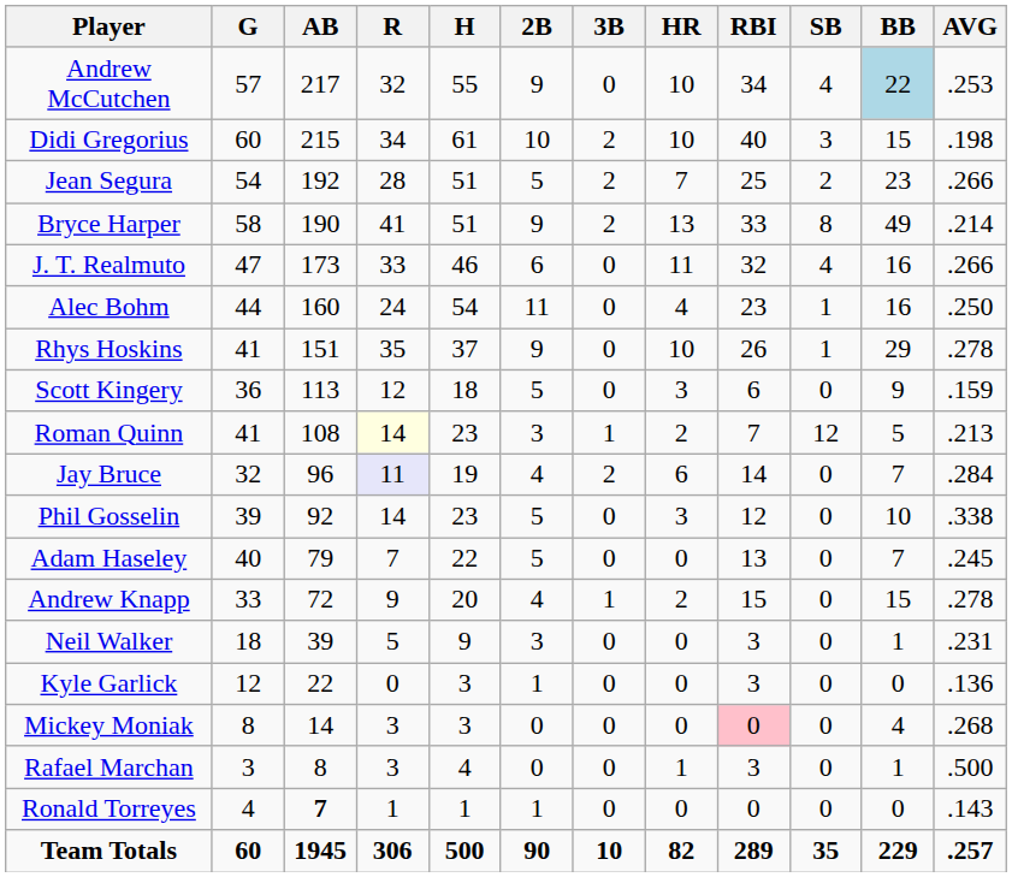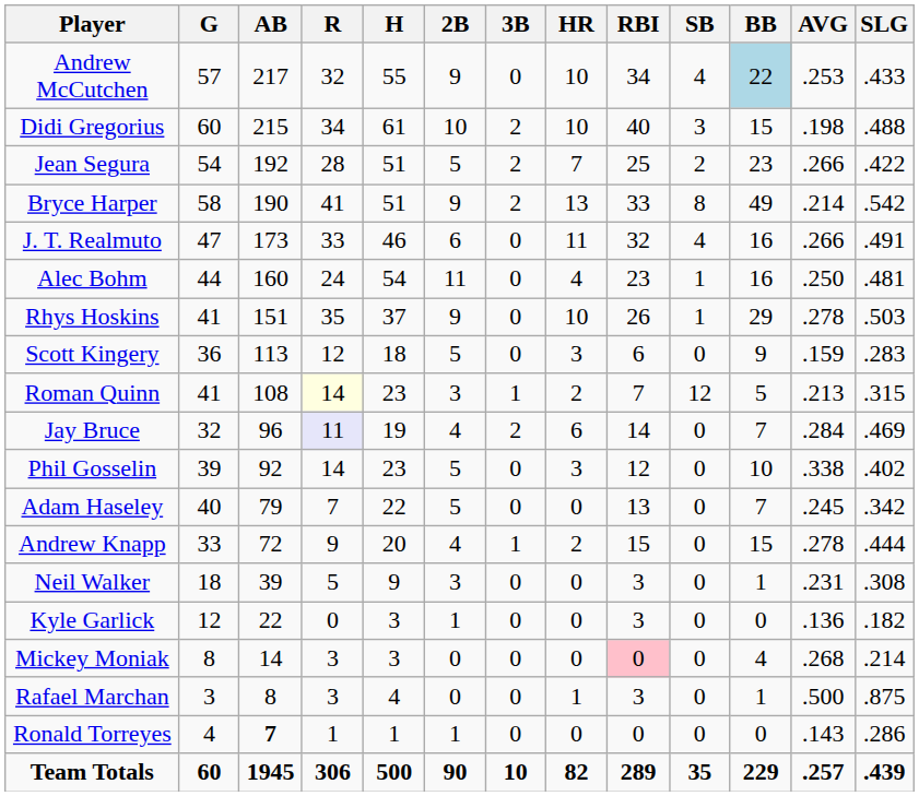 <table class=wikitable style="text-align:center">
 <tr>
 <th bgcolor=#DDDDFF; width="20%">Player</th>
 <th bgcolor=#DDDDFF; width="7%">G</th>
 <th bgcolor=#DDDDFF; width="7%">AB</th>
 <th bgcolor=#DDDDFF; width="7%">R</th>
 <th bgcolor=#DDDDFF; width="7%">H</th>
 <th bgcolor=#DDDDFF; width="7%">2B</th>
 <th bgcolor=#DDDDFF; width="7%">3B</th>
 <th bgcolor=#DDDDFF; width="7%">HR</th>
 <th bgcolor=#DDDDFF; width="7%">RBI</th>
 <th bgcolor=#DDDDFF; width="7%">SB</th>
 <th bgcolor=#DDDDFF; width="7%">BB</th>
 <th bgcolor=#DDDDFF; width="7%">AVG</th>
+<th bgcolor=#DDDDFF; width="7%">SLG</th>
 </tr>
 <tr>
 <td><a href='#'>Andrew McCutchen</a></td>
 <td>57</td>
 <td>217</td>
 <td>32</td>
 <td>55</td>
 <td>9</td>
 <td>0</td>
 <td>10</td>
 <td>34</td>
 <td>4</td>
 <td style="background: lightblue;">22</td>
 <td>.253</td>
+<td>.433</td>
 </tr>
 <tr>
 <td><a href='#'>Didi Gregorius</a></td>
 <td>60</td>
 <td>215</td>
 <td>34</td>
 <td>61</td>
 <td>10</td>
 <td>2</td>
 <td>10</td>
 <td>40</td>
 <td>3</td>
 <td>15</td>
 <td>.198</td>
+<td>.488</td>
 </tr>
 <tr>
 <td><a href='#'>Jean Segura</a></td>
 <td>54</td>
 <td>192</td>
 <td>28</td>
 <td>51</td>
 <td>5</td>
 <td>2</td>
 <td>7</td>
 <td>25</td>
 <td>2</td>
 <td>23</td>
 <td>.266</td>
+<td>.422</td>
 </tr>
 <tr>
 <td><a href='#'>Bryce Harper</a></td>
 <td>58</td>
 <td>190</td>
 <td>41</td>
 <td>51</td>
 <td>9</td>
 <td>2</td>
 <td>13</td>
 <td>33</td>
 <td>8</td>
 <td>49</td>
 <td>.214</td>
+<td>.542</td>
 </tr>
 <tr>
 <td><a href='#'>J. T. Realmuto</a></td>
 <td>47</td>
 <td>173</td>
 <td>33</td>
 <td>46</td>
 <td>6</td>
 <td>0</td>
 <td>11</td>
 <td>32</td>
 <td>4</td>
 <td>16</td>
 <td>.266</td>
+<td>.491</td>
 </tr>
 <tr>
 <td><a href='#'>Alec Bohm</a></td>
 <td>44</td>
 <td>160</td>
 <td>24</td>
 <td>54</td>
 <td>11</td>
 <td>0</td>
 <td>4</td>
 <td>23</td>
 <td>1</td>
 <td>16</td>
 <td>.250</td>
+<td>.481</td>
 </tr>
 <tr>
 <td><a href='#'>Rhys Hoskins</a></td>
 <td>41</td>
 <td>151</td>
 <td>35</td>
 <td>37</td>
 <td>9</td>
 <td>0</td>
 <td>10</td>
 <td>26</td>
 <td>1</td>
 <td>29</td>
 <td>.278</td>
+<td>.503</td>
 </tr>
 <tr>
 <td><a href='#'>Scott Kingery</a></td>
 <td>36</td>
 <td>113</td>
 <td>12</td>
 <td>18</td>
 <td>5</td>
 <td>0</td>
 <td>3</td>
 <td>6</td>
 <td>0</td>
 <td>9</td>
 <td>.159</td>
+<td>.283</td>
 </tr>
 <tr>
 <td><a href='#'>Roman Quinn</a></td>
 <td>41</td>
 <td>108</td>
 <td style="background: lightyellow;">14</td>
 <td>23</td>
 <td>3</td>
 <td>1</td>
 <td>2</td>
 <td>7</td>
 <td>12</td>
 <td>5</td>
 <td>.213</td>
+<td>.315</td>
 </tr>
 <tr>
 <td><a href='#'>Jay Bruce</a></td>
 <td>32</td>
 <td>96</td>
 <td style="background: lavender;">11</td>
 <td>19</td>
 <td>4</td>
 <td>2</td>
 <td>6</td>
 <td>14</td>
 <td>0</td>
 <td>7</td>
 <td>.284</td>
+<td>.469</td>
 </tr>
 <tr>
 <td><a href='#'>Phil Gosselin</a></td>
 <td>39</td>
 <td>92</td>
 <td>14</td>
 <td>23</td>
 <td>5</td>
 <td>0</td>
 <td>3</td>
 <td>12</td>
 <td>0</td>
 <td>10</td>
 <td>.338</td>
+<td>.402</td>
 </tr>
 <tr>
 <td><a href='#'>Adam Haseley</a></td>
 <td>40</td>
 <td>79</td>
 <td>7</td>
 <td>22</td>
 <td>5</td>
 <td>0</td>
 <td>0</td>
 <td>13</td>
 <td>0</td>
 <td>7</td>
 <td>.245</td>
+<td>.342</td>
 </tr>
 <tr>
 <td><a href='#'>Andrew Knapp</a></td>
 <td>33</td>
 <td>72</td>
 <td>9</td>
 <td>20</td>
 <td>4</td>
 <td>1</td>
 <td>2</td>
 <td>15</td>
 <td>0</td>
 <td>15</td>
 <td>.278</td>
+<td>.444</td>
 </tr>
 <tr>
 <td><a href='#'>Neil Walker</a></td>
 <td>18</td>
 <td>39</td>
 <td>5</td>
 <td>9</td>
 <td>3</td>
 <td>0</td>
 <td>0</td>
 <td>3</td>
 <td>0</td>
 <td>1</td>
 <td>.231</td>
+<td>.308</td>
 </tr>
 <tr>
 <td><a href='#'>Kyle Garlick</a></td>
 <td>12</td>
 <td>22</td>
 <td>0</td>
 <td>3</td>
 <td>1</td>
 <td>0</td>
 <td>0</td>
 <td>3</td>
 <td>0</td>
 <td>0</td>
 <td>.136</td>
+<td>.182</td>
 </tr>
 <tr>
 <td><a href='#'>Mickey Moniak</a></td>
 <td>8</td>
 <td>14</td>
 <td>3</td>
 <td>3</td>
 <td>0</td>
 <td>0</td>
 <td>0</td>
 <td style="background: pink;">0</td>
 <td>0</td>
 <td>4</td>
 <td>.268</td>
+<td>.214</td>
 </tr>
 <tr>
 <td><a href='#'>Rafael Marchan</a></td>
 <td>3</td>
 <td>8</td>
 <td>3</td>
 <td>4</td>
 <td>0</td>
 <td>0</td>
 <td>1</td>
 <td>3</td>
 <td>0</td>
 <td>1</td>
 <td>.500</td>
+<td>.875</td>
 </tr>
 <tr>
 <td><a href='#'>Ronald Torreyes</a></td>
 <td>4</td>
 <td><strong>7</strong></td>
 <td>1</td>
 <td>1</td>
 <td>1</td>
 <td>0</td>
 <td>0</td>
 <td>0</td>
 <td>0</td>
 <td>0</td>
 <td>.143</td>
+<td>.286</td>
 </tr>
 <tr>
 <td><strong>Team Totals</strong></td>
 <td><strong>60</strong></td>
 <td><strong>1945</strong></td>
 <td><strong>306</strong></td>
 <td><strong>500</strong></td>
 <td><strong>90</strong></td>
 <td><strong>10</strong></td>
 <td><strong>82</strong></td>
 <td><strong>289</strong></td>
 <td><strong>35</strong></td>
 <td><strong>229</strong></td>
 <td><strong>.257</strong></td>
+<td><strong>.439</strong></td>
 </tr>
 </table>
